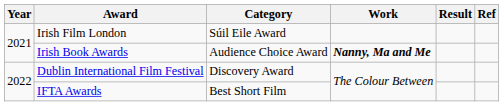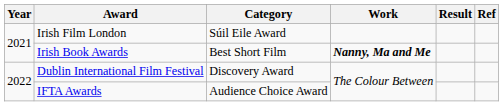 <table class="wikitable plainrowheaders">
 <tr>
 <th>Year</th>
 <th>Award</th>
 <th>Category</th>
 <th>Work</th>
 <th>Result</th>
 <th>Ref</th>
 </tr>
 <tr>
 <td rowspan="2">2021</td>
 <td>Irish Film London</td>
 <td>Súil Eile Award</td>
 <td></td>
 <td></td>
 <td></td>
 </tr>
 <tr>
 <td><a href='#'>Irish Book Awards</a></td>
-<td>Audience Choice Award</td>
+<td>Best Short Film</td>
 <td><strong><em>Nanny, Ma and Me</em></strong></td>
 <td></td>
 <td></td>
 </tr>
 <tr>
 <td rowspan="2">2022</td>
 <td><a href='#'>Dublin International Film Festival</a></td>
 <td>Discovery Award</td>
 <td rowspan="2"><em>The Colour Between</em></td>
 <td></td>
 <td></td>
 </tr>
 <tr>
 <td><a href='#'>IFTA Awards</a></td>
-<td>Best Short Film</td>
+<td>Audience Choice Award</td>
 <td></td>
 <td></td>
 </tr>
 </table>
